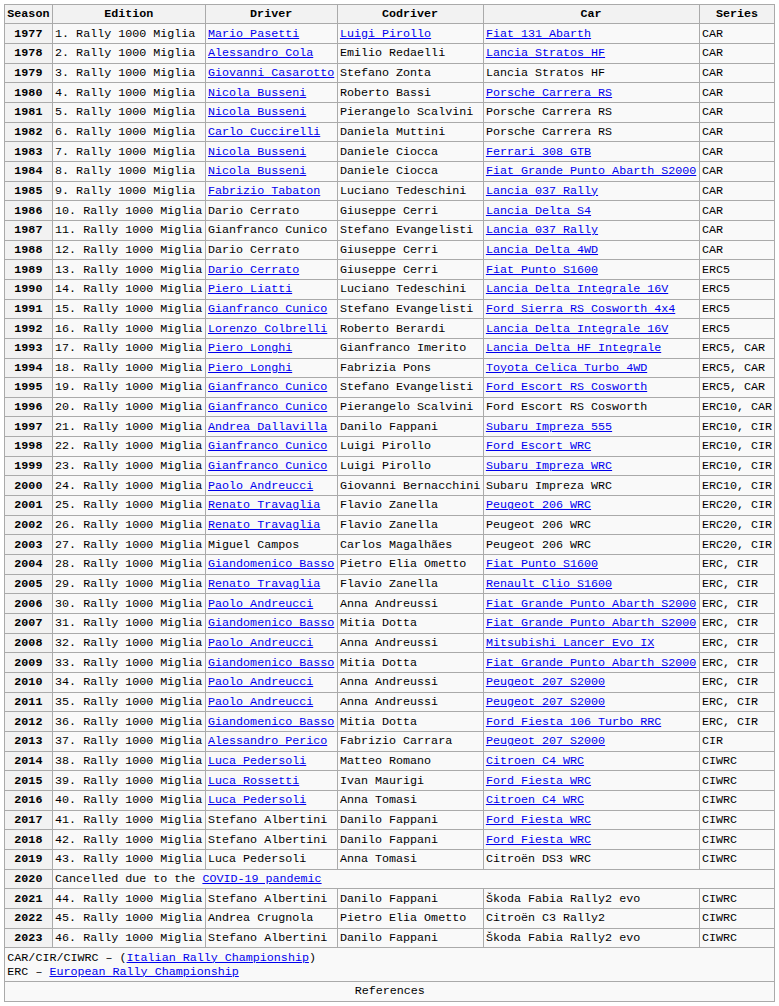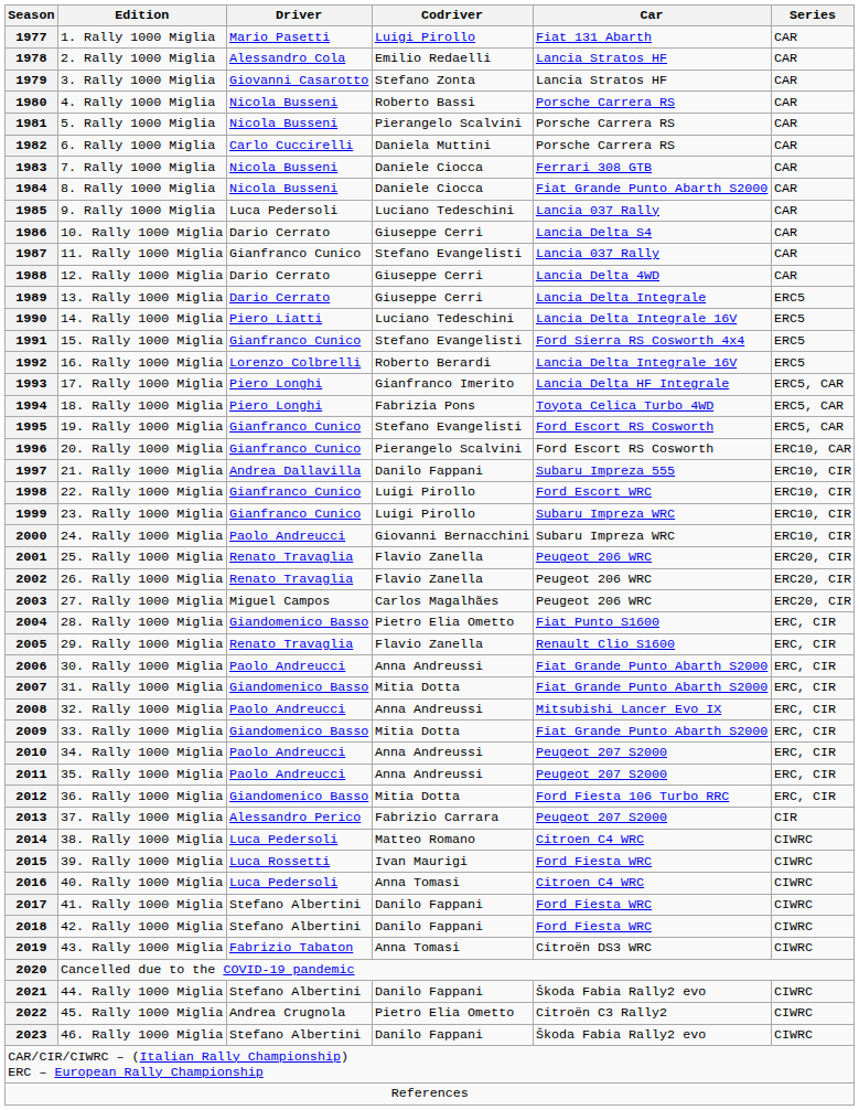 <table class="wikitable" style="font-size: 90%;">
 <tr>
 <th>Season</th>
 <th>Edition</th>
 <th>Driver</th>
 <th>Codriver</th>
 <th>Car</th>
 <th>Series</th>
 </tr>
 <tr>
 <th>1977</th>
 <td>1. Rally 1000 Miglia</td>
 <td> <a href='#'>Mario Pasetti</a></td>
 <td> <a href='#'>Luigi Pirollo</a></td>
 <td><a href='#'>Fiat 131 Abarth</a></td>
 <td>CAR</td>
 </tr>
 <tr>
 <th>1978</th>
 <td>2. Rally 1000 Miglia</td>
 <td> <a href='#'>Alessandro Cola</a></td>
 <td> Emilio Redaelli</td>
 <td><a href='#'>Lancia Stratos HF</a></td>
 <td>CAR</td>
 </tr>
 <tr>
 <th>1979</th>
 <td>3. Rally 1000 Miglia</td>
 <td> <a href='#'>Giovanni Casarotto</a></td>
 <td> Stefano Zonta</td>
 <td>Lancia Stratos HF</td>
 <td>CAR</td>
 </tr>
 <tr>
 <th>1980</th>
 <td>4. Rally 1000 Miglia</td>
 <td> <a href='#'>Nicola Busseni</a></td>
 <td> Roberto Bassi</td>
 <td><a href='#'>Porsche Carrera RS</a></td>
 <td>CAR</td>
 </tr>
 <tr>
 <th>1981</th>
 <td>5. Rally 1000 Miglia</td>
 <td> <a href='#'>Nicola Busseni</a></td>
 <td> Pierangelo Scalvini</td>
 <td>Porsche Carrera RS</td>
 <td>CAR</td>
 </tr>
 <tr>
 <th>1982</th>
 <td>6. Rally 1000 Miglia</td>
 <td> <a href='#'>Carlo Cuccirelli</a></td>
 <td> Daniela Muttini</td>
 <td>Porsche Carrera RS</td>
 <td>CAR</td>
 </tr>
 <tr>
 <th>1983</th>
 <td>7. Rally 1000 Miglia</td>
 <td> <a href='#'>Nicola Busseni</a></td>
 <td> Daniele Ciocca</td>
 <td><a href='#'>Ferrari 308 GTB</a></td>
 <td>CAR</td>
 </tr>
 <tr>
 <th>1984</th>
 <td>8. Rally 1000 Miglia</td>
 <td> <a href='#'>Nicola Busseni</a></td>
 <td> Daniele Ciocca</td>
 <td><a href='#'>Fiat Grande Punto Abarth S2000</a></td>
 <td>CAR</td>
 </tr>
 <tr>
 <th>1985</th>
 <td>9. Rally 1000 Miglia</td>
-<td> <a href='#'>Fabrizio Tabaton</a></td>
+<td> Luca Pedersoli</td>
 <td>Luciano Tedeschini</td>
 <td><a href='#'>Lancia 037 Rally</a></td>
 <td>CAR</td>
 </tr>
 <tr>
 <th>1986</th>
 <td>10. Rally 1000 Miglia</td>
 <td> Dario Cerrato</td>
 <td> Giuseppe Cerri</td>
 <td><a href='#'>Lancia Delta S4</a></td>
 <td>CAR</td>
 </tr>
 <tr>
 <th>1987</th>
 <td>11. Rally 1000 Miglia</td>
 <td> Gianfranco Cunico</td>
 <td> Stefano Evangelisti</td>
 <td><a href='#'>Lancia 037 Rally</a></td>
 <td>CAR</td>
 </tr>
 <tr>
 <th>1988</th>
 <td>12. Rally 1000 Miglia</td>
 <td> Dario Cerrato</td>
 <td> Giuseppe Cerri</td>
 <td><a href='#'>Lancia Delta 4WD</a></td>
 <td>CAR</td>
 </tr>
 <tr>
 <th>1989</th>
 <td>13. Rally 1000 Miglia</td>
 <td> <a href='#'>Dario Cerrato</a></td>
 <td> Giuseppe Cerri</td>
-<td><a href='#'>Fiat Punto S1600</a></td>
+<td><a href='#'>Lancia Delta Integrale</a></td>
 <td>ERC5</td>
 </tr>
 <tr>
 <th>1990</th>
 <td>14. Rally 1000 Miglia</td>
 <td> <a href='#'>Piero Liatti</a></td>
 <td> Luciano Tedeschini</td>
 <td><a href='#'>Lancia Delta Integrale 16V</a></td>
 <td>ERC5</td>
 </tr>
 <tr>
 <th>1991</th>
 <td>15. Rally 1000 Miglia</td>
 <td> <a href='#'>Gianfranco Cunico</a></td>
 <td> Stefano Evangelisti</td>
 <td><a href='#'>Ford Sierra RS Cosworth 4x4</a></td>
 <td>ERC5</td>
 </tr>
 <tr>
 <th>1992</th>
 <td>16. Rally 1000 Miglia</td>
 <td> <a href='#'>Lorenzo Colbrelli</a></td>
 <td> Roberto Berardi</td>
 <td><a href='#'>Lancia Delta Integrale 16V</a></td>
 <td>ERC5</td>
 </tr>
 <tr>
 <th>1993</th>
 <td>17. Rally 1000 Miglia</td>
 <td> <a href='#'>Piero Longhi</a></td>
 <td> Gianfranco Imerito</td>
 <td><a href='#'>Lancia Delta HF Integrale</a></td>
 <td>ERC5, CAR</td>
 </tr>
 <tr>
 <th>1994</th>
 <td>18. Rally 1000 Miglia</td>
 <td> <a href='#'>Piero Longhi</a></td>
 <td> Fabrizia Pons</td>
 <td><a href='#'>Toyota Celica Turbo 4WD</a></td>
 <td>ERC5, CAR</td>
 </tr>
 <tr>
 <th>1995</th>
 <td>19. Rally 1000 Miglia</td>
 <td> <a href='#'>Gianfranco Cunico</a></td>
 <td> Stefano Evangelisti</td>
 <td><a href='#'>Ford Escort RS Cosworth</a></td>
 <td>ERC5, CAR</td>
 </tr>
 <tr>
 <th>1996</th>
 <td>20. Rally 1000 Miglia</td>
 <td> <a href='#'>Gianfranco Cunico</a></td>
 <td> Pierangelo Scalvini</td>
 <td>Ford Escort RS Cosworth</td>
 <td>ERC10, CAR</td>
 </tr>
 <tr>
 <th>1997</th>
 <td>21. Rally 1000 Miglia</td>
 <td> <a href='#'>Andrea Dallavilla</a></td>
 <td> Danilo Fappani</td>
 <td><a href='#'>Subaru Impreza 555</a></td>
 <td>ERC10, CIR</td>
 </tr>
 <tr>
 <th>1998</th>
 <td>22. Rally 1000 Miglia</td>
 <td> <a href='#'>Gianfranco Cunico</a></td>
 <td> Luigi Pirollo</td>
 <td><a href='#'>Ford Escort WRC</a></td>
 <td>ERC10, CIR</td>
 </tr>
 <tr>
 <th>1999</th>
 <td>23. Rally 1000 Miglia</td>
 <td> <a href='#'>Gianfranco Cunico</a></td>
 <td> Luigi Pirollo</td>
 <td><a href='#'>Subaru Impreza WRC</a></td>
 <td>ERC10, CIR</td>
 </tr>
 <tr>
 <th>2000</th>
 <td>24. Rally 1000 Miglia</td>
 <td> <a href='#'>Paolo Andreucci</a></td>
 <td> Giovanni Bernacchini</td>
 <td>Subaru Impreza WRC</td>
 <td>ERC10, CIR</td>
 </tr>
 <tr>
 <th>2001</th>
 <td>25. Rally 1000 Miglia</td>
 <td> <a href='#'>Renato Travaglia</a></td>
 <td> Flavio Zanella</td>
 <td><a href='#'>Peugeot 206 WRC</a></td>
 <td>ERC20, CIR</td>
 </tr>
 <tr>
 <th>2002</th>
 <td>26. Rally 1000 Miglia</td>
 <td> <a href='#'>Renato Travaglia</a></td>
 <td> Flavio Zanella</td>
 <td>Peugeot 206 WRC</td>
 <td>ERC20, CIR</td>
 </tr>
 <tr>
 <th>2003</th>
 <td>27. Rally 1000 Miglia</td>
 <td> Miguel Campos</td>
 <td> Carlos Magalhães</td>
 <td>Peugeot 206 WRC</td>
 <td>ERC20, CIR</td>
 </tr>
 <tr>
 <th>2004</th>
 <td>28. Rally 1000 Miglia</td>
 <td> <a href='#'>Giandomenico Basso</a></td>
 <td> Pietro Elia Ometto</td>
 <td><a href='#'>Fiat Punto S1600</a></td>
 <td>ERC, CIR</td>
 </tr>
 <tr>
 <th>2005</th>
 <td>29. Rally 1000 Miglia</td>
 <td> <a href='#'>Renato Travaglia</a></td>
 <td> Flavio Zanella</td>
 <td><a href='#'>Renault Clio S1600</a></td>
 <td>ERC, CIR</td>
 </tr>
 <tr>
 <th>2006</th>
 <td>30. Rally 1000 Miglia</td>
 <td> <a href='#'>Paolo Andreucci</a></td>
 <td> Anna Andreussi</td>
 <td><a href='#'>Fiat Grande Punto Abarth S2000</a></td>
 <td>ERC, CIR</td>
 </tr>
 <tr>
 <th>2007</th>
 <td>31. Rally 1000 Miglia</td>
 <td> <a href='#'>Giandomenico Basso</a></td>
 <td> Mitia Dotta</td>
 <td><a href='#'>Fiat Grande Punto Abarth S2000</a></td>
 <td>ERC, CIR</td>
 </tr>
 <tr>
 <th>2008</th>
 <td>32. Rally 1000 Miglia</td>
 <td> <a href='#'>Paolo Andreucci</a></td>
 <td> Anna Andreussi</td>
 <td><a href='#'>Mitsubishi Lancer Evo IX</a></td>
 <td>ERC, CIR</td>
 </tr>
 <tr>
 <th>2009</th>
 <td>33. Rally 1000 Miglia</td>
 <td> <a href='#'>Giandomenico Basso</a></td>
 <td> Mitia Dotta</td>
 <td><a href='#'>Fiat Grande Punto Abarth S2000</a></td>
 <td>ERC, CIR</td>
 </tr>
 <tr>
 <th>2010</th>
 <td>34. Rally 1000 Miglia</td>
 <td> <a href='#'>Paolo Andreucci</a></td>
 <td> Anna Andreussi</td>
 <td><a href='#'>Peugeot 207 S2000</a></td>
 <td>ERC, CIR</td>
 </tr>
 <tr>
 <th>2011</th>
 <td>35. Rally 1000 Miglia</td>
 <td> <a href='#'>Paolo Andreucci</a></td>
 <td> Anna Andreussi</td>
 <td><a href='#'>Peugeot 207 S2000</a></td>
 <td>ERC, CIR</td>
 </tr>
 <tr>
 <th>2012</th>
 <td>36. Rally 1000 Miglia</td>
 <td> <a href='#'>Giandomenico Basso</a></td>
 <td> Mitia Dotta</td>
 <td><a href='#'>Ford Fiesta 106 Turbo RRC</a></td>
 <td>ERC, CIR</td>
 </tr>
 <tr>
 <th>2013</th>
 <td>37. Rally 1000 Miglia</td>
 <td> <a href='#'>Alessandro Perico</a></td>
 <td> Fabrizio Carrara</td>
 <td><a href='#'>Peugeot 207 S2000</a></td>
 <td>CIR</td>
 </tr>
 <tr>
 <th>2014</th>
 <td>38. Rally 1000 Miglia</td>
 <td> <a href='#'>Luca Pedersoli</a></td>
 <td> Matteo Romano</td>
 <td><a href='#'>Citroen C4 WRC</a></td>
 <td>CIWRC</td>
 </tr>
 <tr>
 <th>2015</th>
 <td>39. Rally 1000 Miglia</td>
 <td> <a href='#'>Luca Rossetti</a></td>
 <td> Ivan Maurigi</td>
 <td><a href='#'>Ford Fiesta WRC</a></td>
 <td>CIWRC</td>
 </tr>
 <tr>
 <th>2016</th>
 <td>40. Rally 1000 Miglia</td>
 <td> <a href='#'>Luca Pedersoli</a></td>
 <td> Anna Tomasi</td>
 <td><a href='#'>Citroen C4 WRC</a></td>
 <td>CIWRC</td>
 </tr>
 <tr>
 <th>2017</th>
 <td>41. Rally 1000 Miglia</td>
 <td> Stefano Albertini</td>
 <td> Danilo Fappani</td>
 <td><a href='#'>Ford Fiesta WRC</a></td>
 <td>CIWRC</td>
 </tr>
 <tr>
 <th>2018</th>
 <td>42. Rally 1000 Miglia</td>
 <td> Stefano Albertini</td>
 <td> Danilo Fappani</td>
 <td><a href='#'>Ford Fiesta WRC</a></td>
 <td>CIWRC</td>
 </tr>
 <tr>
 <th>2019</th>
 <td>43. Rally 1000 Miglia</td>
-<td> Luca Pedersoli</td>
+<td> <a href='#'>Fabrizio Tabaton</a></td>
 <td> Anna Tomasi</td>
 <td>Citroën DS3 WRC</td>
 <td>CIWRC</td>
 </tr>
 <tr>
 <th>2020</th>
 <td colspan=5>Cancelled due to the <a href='#'>COVID-19 pandemic</a></td>
 </tr>
 <tr>
 <th>2021</th>
 <td>44. Rally 1000 Miglia</td>
 <td> Stefano Albertini</td>
 <td> Danilo Fappani</td>
 <td>Škoda Fabia Rally2 evo</td>
 <td>CIWRC</td>
 </tr>
 <tr>
 <th>2022</th>
 <td>45. Rally 1000 Miglia</td>
 <td> Andrea Crugnola</td>
 <td> Pietro Elia Ometto</td>
 <td>Citroën C3 Rally2</td>
 <td>CIWRC</td>
 </tr>
 <tr>
 <th>2023</th>
 <td>46. Rally 1000 Miglia</td>
 <td> Stefano Albertini</td>
 <td> Danilo Fappani</td>
 <td>Škoda Fabia Rally2 evo</td>
 <td>CIWRC</td>
 </tr>
 <tr>
 <td colspan=6>CAR/CIR/CIWRC –  (<a href='#'>Italian Rally Championship</a>) <br>ERC – <a href='#'>European Rally Championship</a></td>
 </tr>
 <tr>
 <td colspan=6 align=center>References </td>
 </tr>
 </table>
